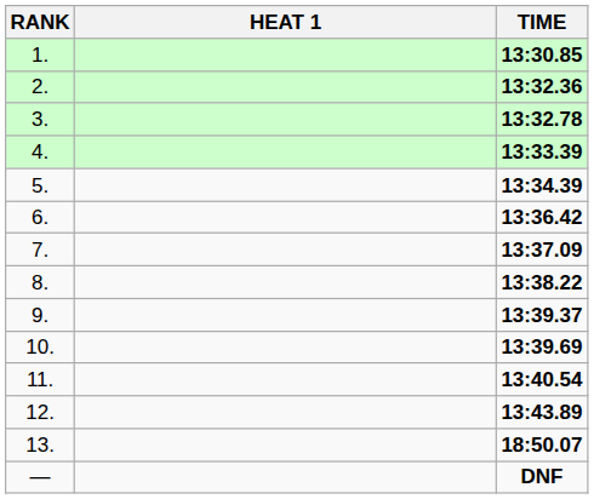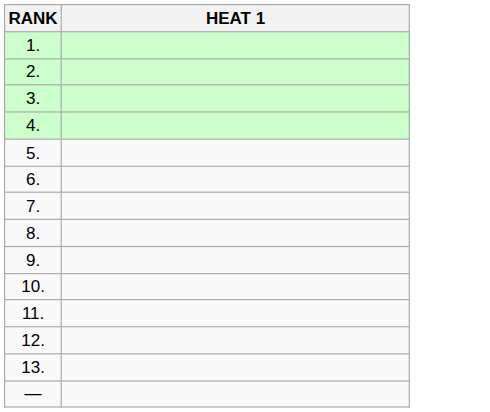 <table class="wikitable" style="border-collapse: collapse; font-size: 90%;">
 <tr>
 <th>RANK</th>
 <th align="center" style="width: 20em">HEAT 1</th>
-<th>TIME</th>
 </tr>
 <tr style="background:#ccffcc;">
 <td align="center">1.</td>
 <td></td>
-<td align="center"><strong>13:30.85</strong></td>
 </tr>
 <tr style="background:#ccffcc;">
 <td align="center">2.</td>
 <td></td>
-<td align="center"><strong>13:32.36</strong></td>
 </tr>
 <tr style="background:#ccffcc;">
 <td align="center">3.</td>
 <td></td>
-<td align="center"><strong>13:32.78</strong></td>
 </tr>
 <tr style="background:#ccffcc;">
 <td align="center">4.</td>
 <td></td>
-<td align="center"><strong>13:33.39</strong></td>
 </tr>
 <tr>
 <td align="center">5.</td>
 <td></td>
-<td align="center"><strong>13:34.39</strong></td>
 </tr>
 <tr>
 <td align="center">6.</td>
 <td></td>
-<td align="center"><strong>13:36.42</strong></td>
 </tr>
 <tr>
 <td align="center">7.</td>
 <td></td>
-<td align="center"><strong>13:37.09</strong></td>
 </tr>
 <tr>
 <td align="center">8.</td>
 <td></td>
-<td align="center"><strong>13:38.22</strong></td>
 </tr>
 <tr>
 <td align="center">9.</td>
 <td></td>
-<td align="center"><strong>13:39.37</strong></td>
 </tr>
 <tr>
 <td align="center">10.</td>
 <td></td>
-<td align="center"><strong>13:39.69</strong></td>
 </tr>
 <tr>
 <td align="center">11.</td>
 <td></td>
-<td align="center"><strong>13:40.54</strong></td>
 </tr>
 <tr>
 <td align="center">12.</td>
 <td></td>
-<td align="center"><strong>13:43.89</strong></td>
 </tr>
 <tr>
 <td align="center">13.</td>
 <td></td>
-<td align="center"><strong>18:50.07</strong></td>
 </tr>
 <tr>
 <td align="center">—</td>
 <td></td>
-<td align="center"><strong>DNF</strong></td>
 </tr>
 </table>
